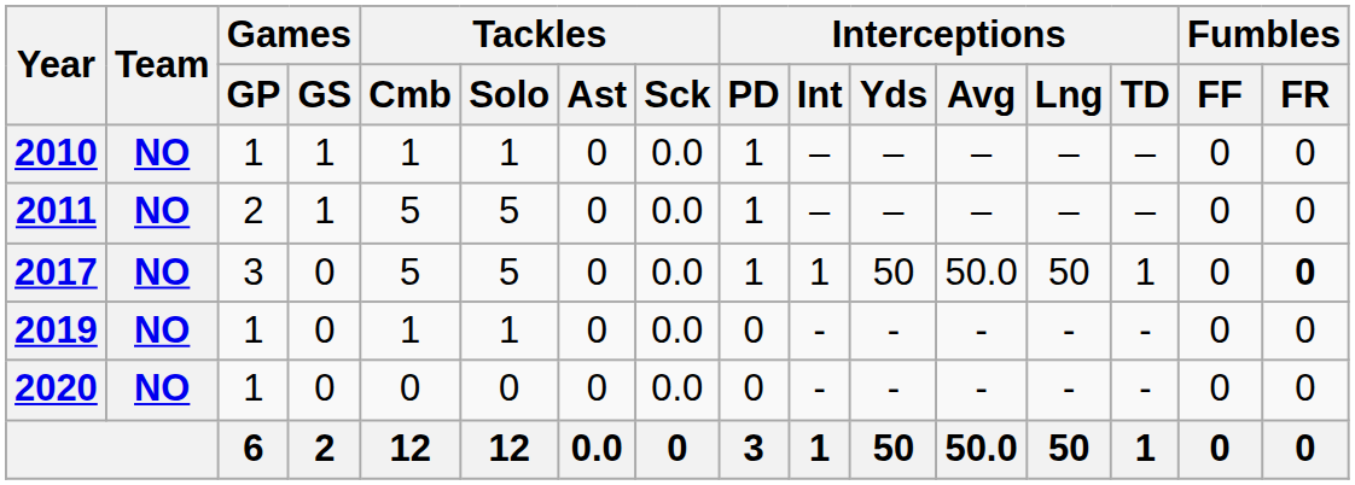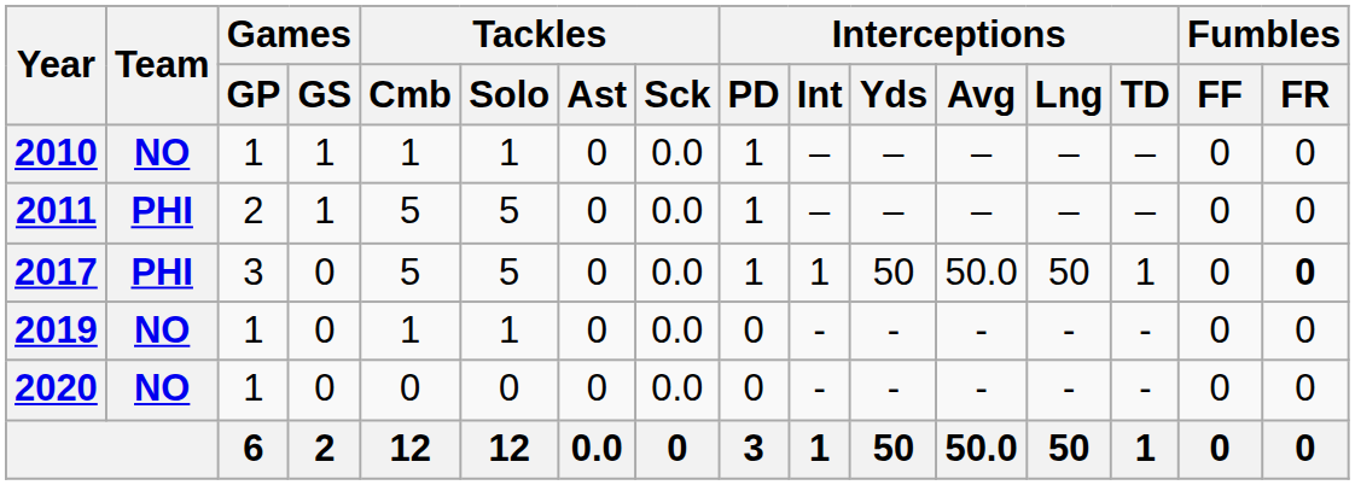 <table class="wikitable" style="text-align: center;">
 <tr>
 <th rowspan="2">Year</th>
 <th rowspan="2">Team</th>
 <th colspan="2">Games</th>
 <th colspan="4">Tackles</th>
 <th colspan="6">Interceptions</th>
 <th colspan="2">Fumbles</th>
 </tr>
 <tr>
 <th>GP</th>
 <th>GS</th>
 <th>Cmb</th>
 <th>Solo</th>
 <th>Ast</th>
 <th>Sck</th>
 <th>PD</th>
 <th>Int</th>
 <th>Yds</th>
 <th>Avg</th>
 <th>Lng</th>
 <th>TD</th>
 <th>FF</th>
 <th>FR</th>
 </tr>
 <tr>
 <th><a href='#'>2010</a></th>
 <th><a href='#'>NO</a></th>
 <td>1</td>
 <td>1</td>
 <td>1</td>
 <td>1</td>
 <td>0</td>
 <td>0.0</td>
 <td>1</td>
 <td>–</td>
 <td>–</td>
 <td>–</td>
 <td>–</td>
 <td>–</td>
 <td>0</td>
 <td>0</td>
 </tr>
 <tr>
 <th><a href='#'>2011</a></th>
-<th><a href='#'>NO</a></th>
+<th><a href='#'>PHI</a></th>
 <td>2</td>
 <td>1</td>
 <td>5</td>
 <td>5</td>
 <td>0</td>
 <td>0.0</td>
 <td>1</td>
 <td>–</td>
 <td>–</td>
 <td>–</td>
 <td>–</td>
 <td>–</td>
 <td>0</td>
 <td>0</td>
 </tr>
 <tr>
 <th><a href='#'>2017</a></th>
-<th><a href='#'>NO</a></th>
+<th><a href='#'>PHI</a></th>
 <td>3</td>
 <td>0</td>
 <td>5</td>
 <td>5</td>
 <td>0</td>
 <td>0.0</td>
 <td>1</td>
 <td>1</td>
 <td>50</td>
 <td>50.0</td>
 <td>50</td>
 <td>1</td>
 <td>0</td>
 <td><strong>0</strong></td>
 </tr>
 <tr>
 <th><a href='#'>2019</a></th>
 <th><a href='#'>NO</a></th>
 <td>1</td>
 <td>0</td>
 <td>1</td>
 <td>1</td>
 <td>0</td>
 <td>0.0</td>
 <td>0</td>
 <td>-</td>
 <td>-</td>
 <td>-</td>
 <td>-</td>
 <td>-</td>
 <td>0</td>
 <td>0</td>
 </tr>
 <tr>
 <th><a href='#'>2020</a></th>
 <th><a href='#'>NO</a></th>
 <td>1</td>
 <td>0</td>
 <td>0</td>
 <td>0</td>
 <td>0</td>
 <td>0.0</td>
 <td>0</td>
 <td>-</td>
 <td>-</td>
 <td>-</td>
 <td>-</td>
 <td>-</td>
 <td>0</td>
 <td>0</td>
 </tr>
 <tr>
 <th colspan="2"></th>
 <th>6</th>
 <th>2</th>
 <th>12</th>
 <th>12</th>
 <th>0.0</th>
 <th>0</th>
 <th>3</th>
 <th>1</th>
 <th>50</th>
 <th>50.0</th>
 <th>50</th>
 <th>1</th>
 <th>0</th>
 <th>0</th>
 </tr>
 </table>
